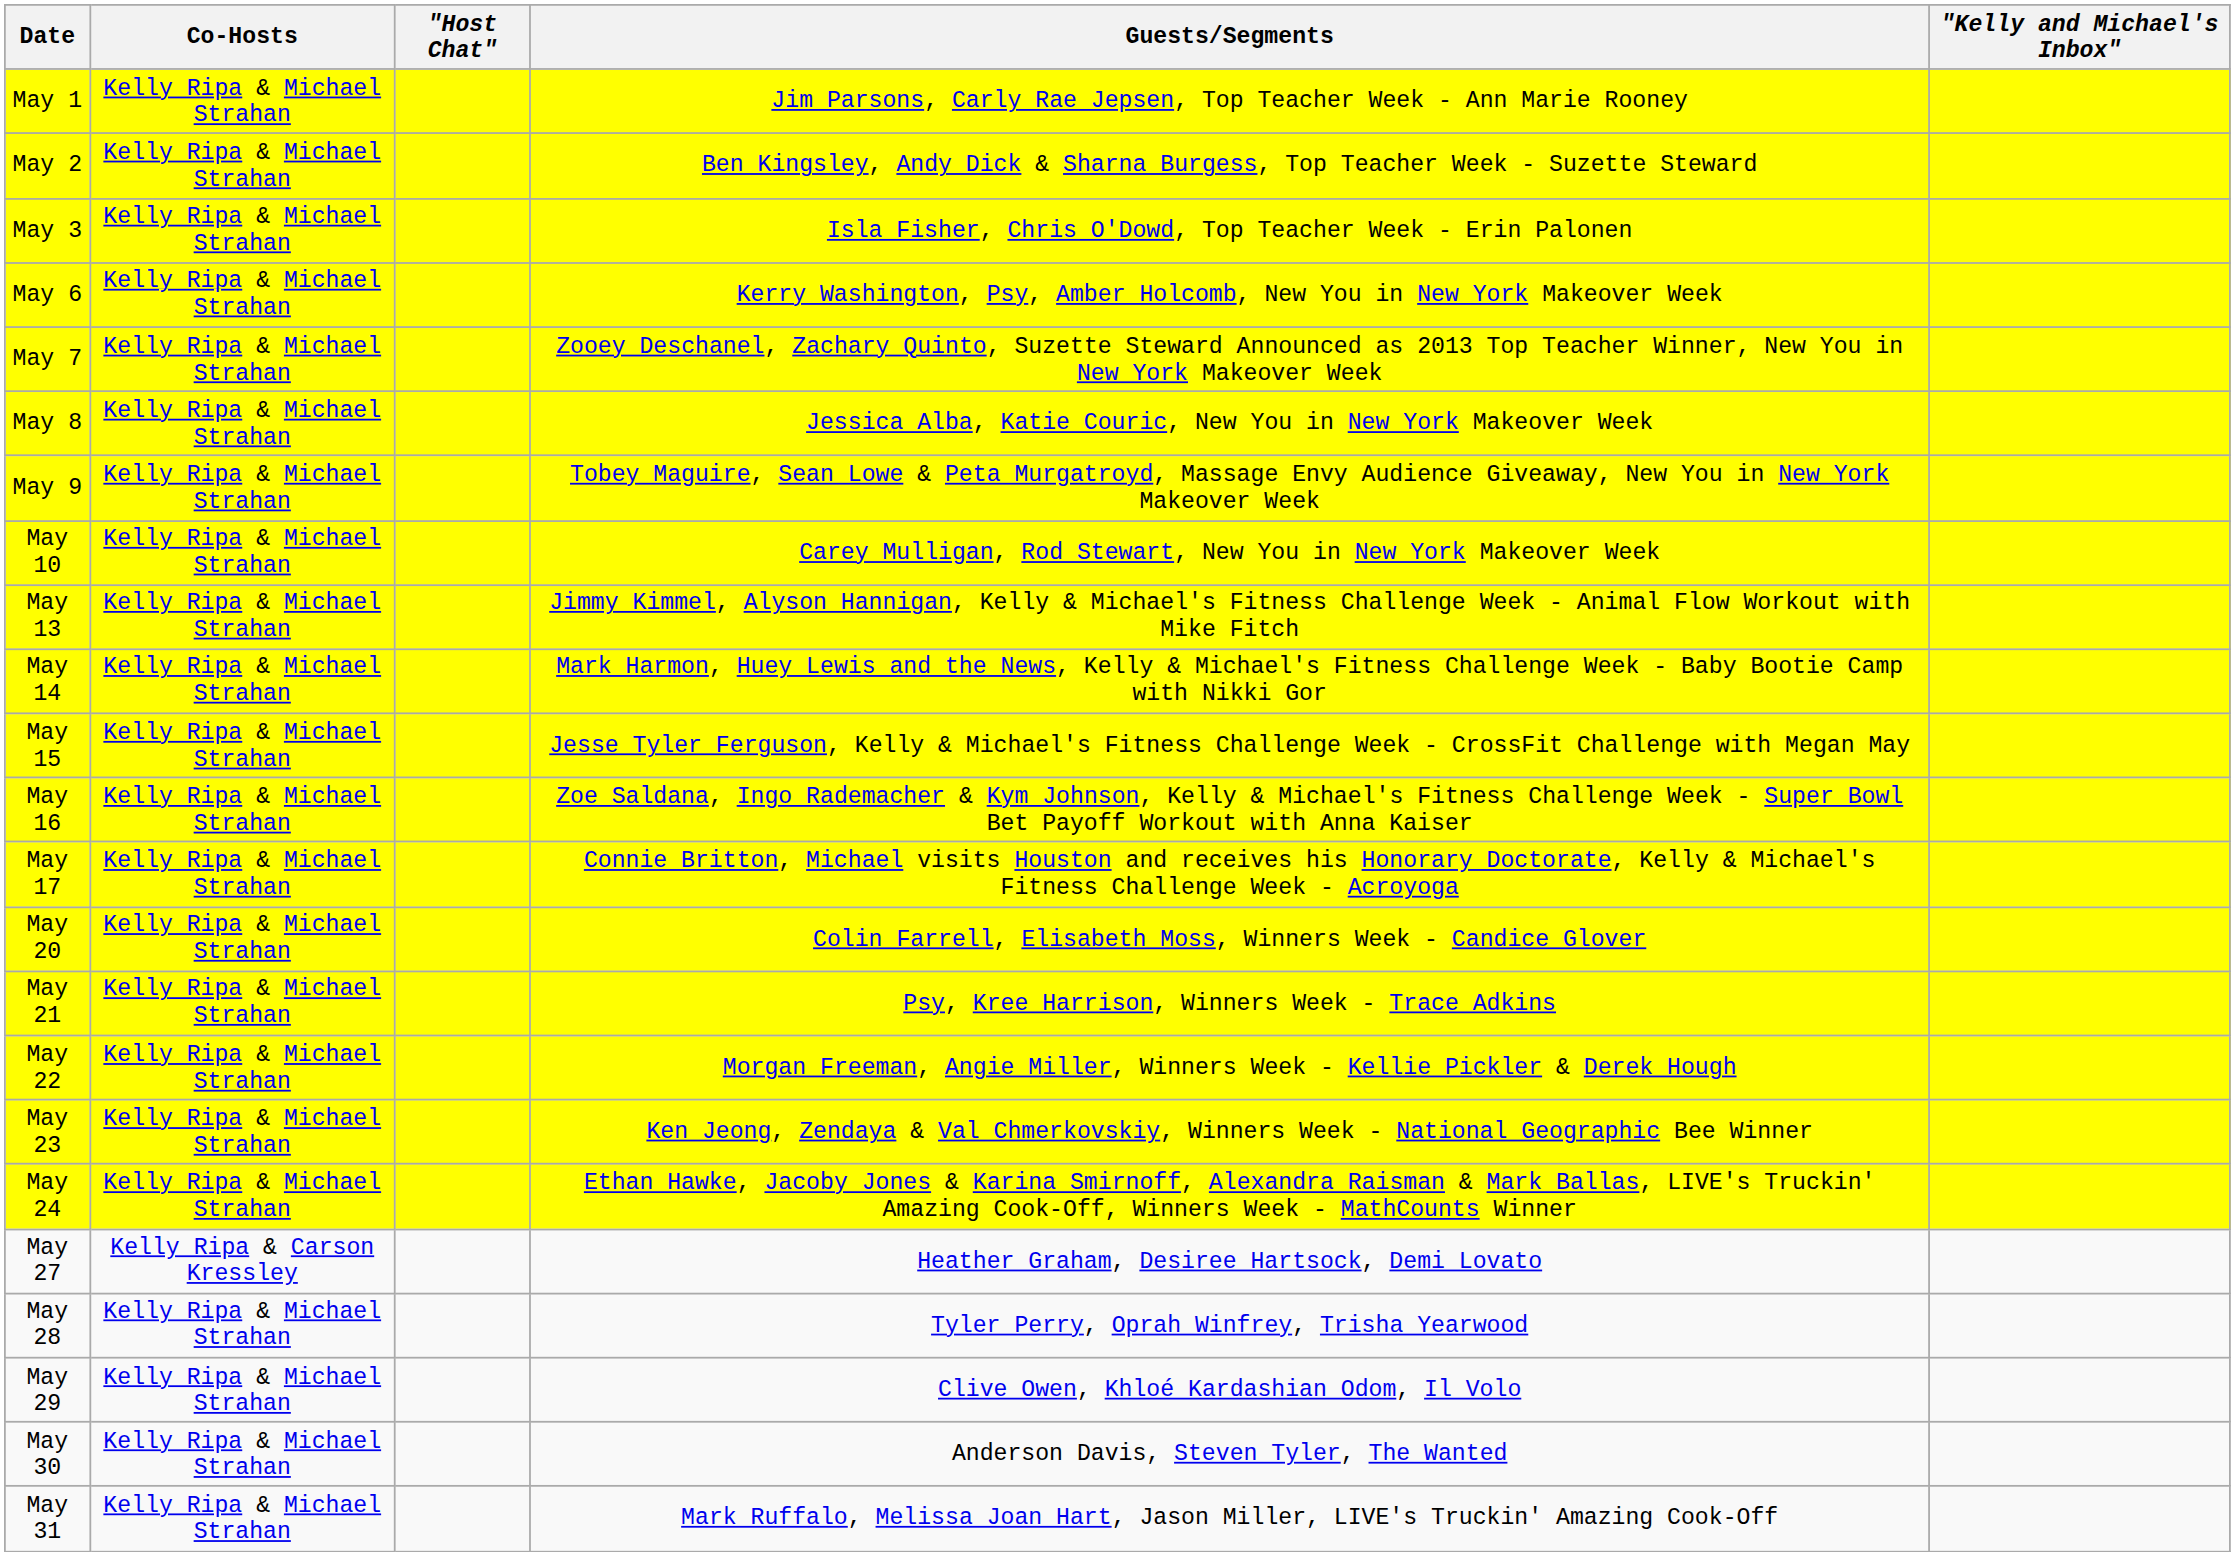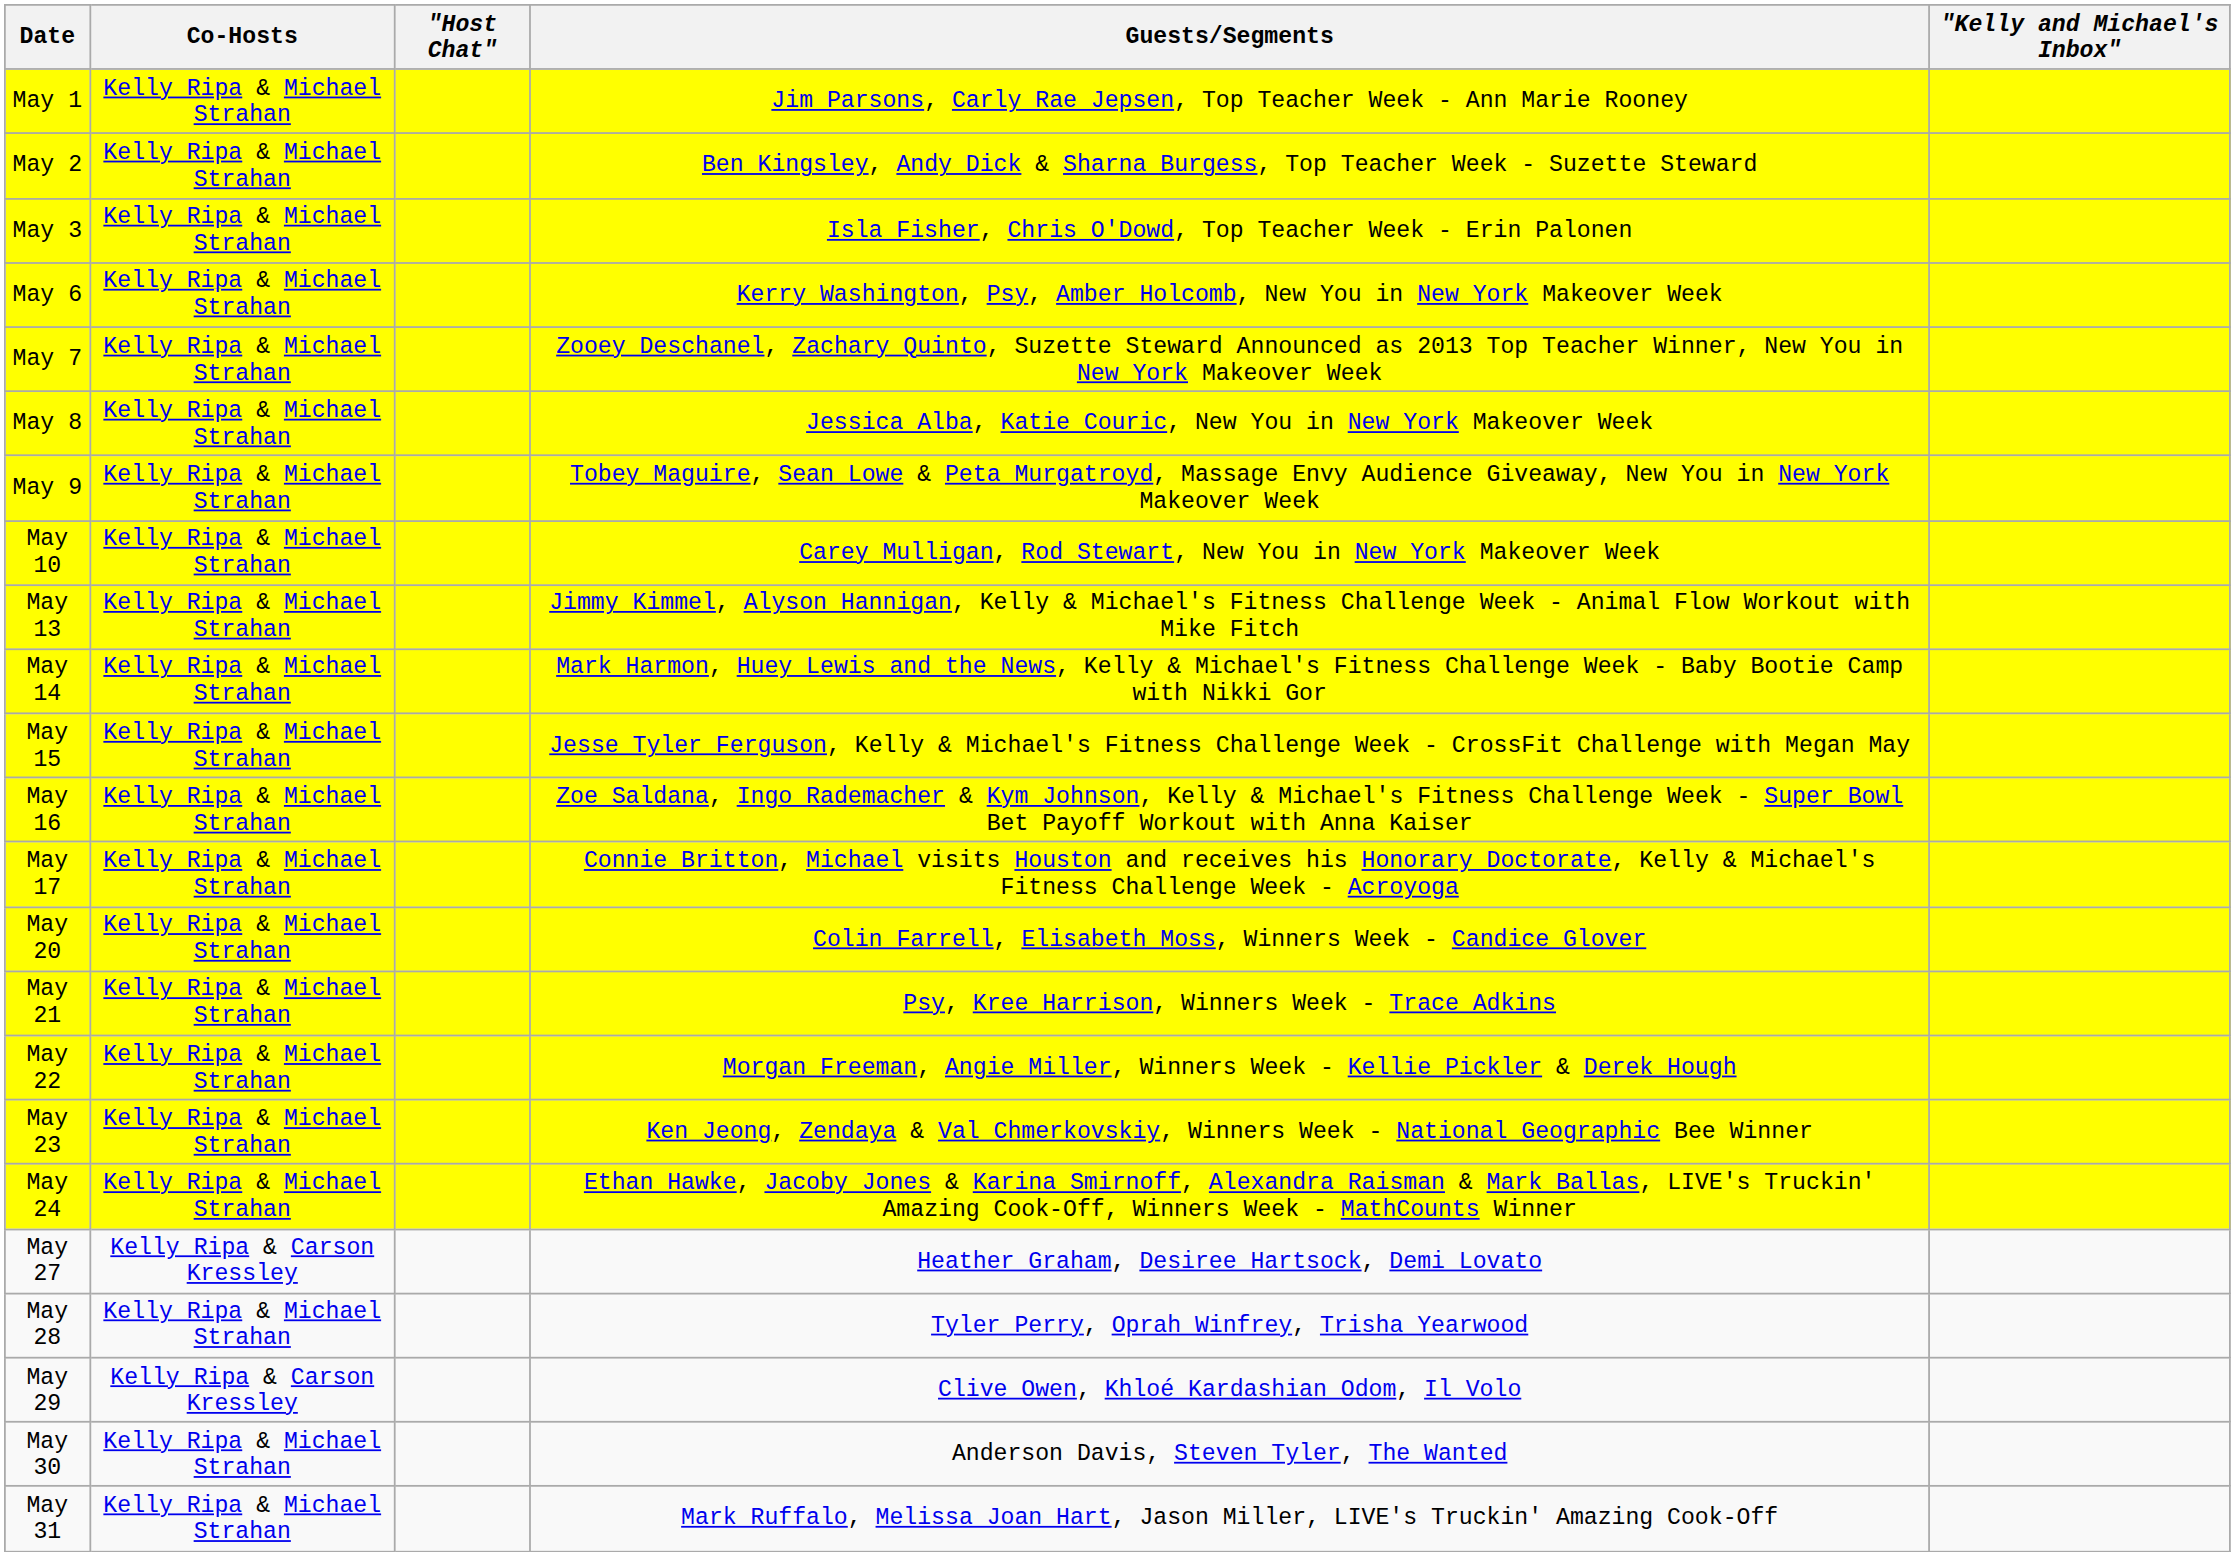 <table class="wikitable sortable" style="text-align:center;">
 <tr>
 <th>Date</th>
 <th>Co-Hosts</th>
 <th><em>"Host Chat"</em></th>
 <th>Guests/Segments</th>
 <th><em>"Kelly and Michael's Inbox"</em></th>
 </tr>
 <tr style="background:yellow;">
 <td>May 1</td>
 <td><a href='#'>Kelly Ripa</a> & <a href='#'>Michael Strahan</a></td>
 <td></td>
 <td><a href='#'>Jim Parsons</a>, <a href='#'>Carly Rae Jepsen</a>, Top Teacher Week - Ann Marie Rooney</td>
 <td></td>
 </tr>
 <tr style="background:yellow;">
 <td>May 2</td>
 <td><a href='#'>Kelly Ripa</a> & <a href='#'>Michael Strahan</a></td>
 <td></td>
 <td><a href='#'>Ben Kingsley</a>, <a href='#'>Andy Dick</a> & <a href='#'>Sharna Burgess</a>, Top Teacher Week - Suzette Steward</td>
 <td></td>
 </tr>
 <tr style="background:yellow;">
 <td>May 3</td>
 <td><a href='#'>Kelly Ripa</a> & <a href='#'>Michael Strahan</a></td>
 <td></td>
 <td><a href='#'>Isla Fisher</a>, <a href='#'>Chris O'Dowd</a>, Top Teacher Week - Erin Palonen</td>
 <td></td>
 </tr>
 <tr style="background:yellow;">
 <td>May 6</td>
 <td><a href='#'>Kelly Ripa</a> & <a href='#'>Michael Strahan</a></td>
 <td></td>
 <td><a href='#'>Kerry Washington</a>, <a href='#'>Psy</a>, <a href='#'>Amber Holcomb</a>, New You in <a href='#'>New York</a> Makeover Week</td>
 <td></td>
 </tr>
 <tr style="background:yellow;">
 <td>May 7</td>
 <td><a href='#'>Kelly Ripa</a> & <a href='#'>Michael Strahan</a></td>
 <td></td>
 <td><a href='#'>Zooey Deschanel</a>, <a href='#'>Zachary Quinto</a>, Suzette Steward Announced as 2013 Top Teacher Winner, New You in <a href='#'>New York</a> Makeover Week</td>
 <td></td>
 </tr>
 <tr style="background:yellow;">
 <td>May 8</td>
 <td><a href='#'>Kelly Ripa</a> & <a href='#'>Michael Strahan</a></td>
 <td></td>
 <td><a href='#'>Jessica Alba</a>, <a href='#'>Katie Couric</a>, New You in <a href='#'>New York</a> Makeover Week</td>
 <td></td>
 </tr>
 <tr style="background:yellow;">
 <td>May 9</td>
 <td><a href='#'>Kelly Ripa</a> & <a href='#'>Michael Strahan</a></td>
 <td></td>
 <td><a href='#'>Tobey Maguire</a>, <a href='#'>Sean Lowe</a> & <a href='#'>Peta Murgatroyd</a>, Massage Envy Audience Giveaway, New You in <a href='#'>New York</a> Makeover Week</td>
 <td></td>
 </tr>
 <tr style="background:yellow;">
 <td>May 10</td>
 <td><a href='#'>Kelly Ripa</a> & <a href='#'>Michael Strahan</a></td>
 <td></td>
 <td><a href='#'>Carey Mulligan</a>, <a href='#'>Rod Stewart</a>, New You in <a href='#'>New York</a> Makeover Week</td>
 <td></td>
 </tr>
 <tr style="background:yellow;">
 <td>May 13</td>
 <td><a href='#'>Kelly Ripa</a> & <a href='#'>Michael Strahan</a></td>
 <td></td>
 <td><a href='#'>Jimmy Kimmel</a>, <a href='#'>Alyson Hannigan</a>, Kelly & Michael's Fitness Challenge Week - Animal Flow Workout with Mike Fitch</td>
 <td></td>
 </tr>
 <tr style="background:yellow;">
 <td>May 14</td>
 <td><a href='#'>Kelly Ripa</a> & <a href='#'>Michael Strahan</a></td>
 <td></td>
 <td><a href='#'>Mark Harmon</a>, <a href='#'>Huey Lewis and the News</a>, Kelly & Michael's Fitness Challenge Week - Baby Bootie Camp with Nikki Gor</td>
 <td></td>
 </tr>
 <tr style="background:yellow;">
 <td>May 15</td>
 <td><a href='#'>Kelly Ripa</a> & <a href='#'>Michael Strahan</a></td>
 <td></td>
 <td><a href='#'>Jesse Tyler Ferguson</a>, Kelly & Michael's Fitness Challenge Week - CrossFit Challenge with Megan May</td>
 <td></td>
 </tr>
 <tr style="background:yellow;">
 <td>May 16</td>
 <td><a href='#'>Kelly Ripa</a> & <a href='#'>Michael Strahan</a></td>
 <td></td>
 <td><a href='#'>Zoe Saldana</a>, <a href='#'>Ingo Rademacher</a> & <a href='#'>Kym Johnson</a>, Kelly & Michael's Fitness Challenge Week - <a href='#'>Super Bowl</a> Bet Payoff Workout with Anna Kaiser</td>
 <td></td>
 </tr>
 <tr style="background:yellow;">
 <td>May 17</td>
 <td><a href='#'>Kelly Ripa</a> & <a href='#'>Michael Strahan</a></td>
 <td></td>
 <td><a href='#'>Connie Britton</a>,  <a href='#'>Michael</a> visits <a href='#'>Houston</a> and receives his <a href='#'>Honorary Doctorate</a>, Kelly & Michael's Fitness Challenge Week - <a href='#'>Acroyoga</a></td>
 <td></td>
 </tr>
 <tr style="background:yellow;">
 <td>May 20</td>
 <td><a href='#'>Kelly Ripa</a> & <a href='#'>Michael Strahan</a></td>
 <td></td>
 <td><a href='#'>Colin Farrell</a>, <a href='#'>Elisabeth Moss</a>, Winners Week - <a href='#'>Candice Glover</a></td>
 <td></td>
 </tr>
 <tr style="background:yellow;">
 <td>May 21</td>
 <td><a href='#'>Kelly Ripa</a> & <a href='#'>Michael Strahan</a></td>
 <td></td>
 <td><a href='#'>Psy</a>, <a href='#'>Kree Harrison</a>, Winners Week - <a href='#'>Trace Adkins</a></td>
 <td></td>
 </tr>
 <tr style="background:yellow;">
 <td>May 22</td>
 <td><a href='#'>Kelly Ripa</a> & <a href='#'>Michael Strahan</a></td>
 <td></td>
 <td><a href='#'>Morgan Freeman</a>, <a href='#'>Angie Miller</a>, Winners Week - <a href='#'>Kellie Pickler</a> & <a href='#'>Derek Hough</a></td>
 <td></td>
 </tr>
 <tr style="background:yellow;">
 <td>May 23</td>
 <td><a href='#'>Kelly Ripa</a> & <a href='#'>Michael Strahan</a></td>
 <td></td>
 <td><a href='#'>Ken Jeong</a>, <a href='#'>Zendaya</a> & <a href='#'>Val Chmerkovskiy</a>, Winners Week - <a href='#'>National Geographic</a> Bee Winner</td>
 <td></td>
 </tr>
 <tr style="background:yellow;">
 <td>May 24</td>
 <td><a href='#'>Kelly Ripa</a> & <a href='#'>Michael Strahan</a></td>
 <td></td>
 <td><a href='#'>Ethan Hawke</a>, <a href='#'>Jacoby Jones</a> & <a href='#'>Karina Smirnoff</a>, <a href='#'>Alexandra Raisman</a> & <a href='#'>Mark Ballas</a>, LIVE's Truckin' Amazing Cook-Off, Winners Week - <a href='#'>MathCounts</a> Winner</td>
 <td></td>
 </tr>
 <tr>
 <td>May 27</td>
 <td><a href='#'>Kelly Ripa</a> & <a href='#'>Carson Kressley</a></td>
 <td></td>
 <td><a href='#'>Heather Graham</a>, <a href='#'>Desiree Hartsock</a>, <a href='#'>Demi Lovato</a></td>
 <td></td>
 </tr>
 <tr>
 <td>May 28</td>
 <td><a href='#'>Kelly Ripa</a> & <a href='#'>Michael Strahan</a></td>
 <td></td>
 <td><a href='#'>Tyler Perry</a>, <a href='#'>Oprah Winfrey</a>, <a href='#'>Trisha Yearwood</a></td>
 <td></td>
 </tr>
 <tr>
 <td>May 29</td>
-<td><a href='#'>Kelly Ripa</a> & <a href='#'>Michael Strahan</a></td>
+<td><a href='#'>Kelly Ripa</a> & <a href='#'>Carson Kressley</a></td>
 <td></td>
 <td><a href='#'>Clive Owen</a>, <a href='#'>Khloé Kardashian Odom</a>, <a href='#'>Il Volo</a></td>
 <td></td>
 </tr>
 <tr>
 <td>May 30</td>
 <td><a href='#'>Kelly Ripa</a> & <a href='#'>Michael Strahan</a></td>
 <td></td>
 <td>Anderson Davis, <a href='#'>Steven Tyler</a>, <a href='#'>The Wanted</a></td>
 <td></td>
 </tr>
 <tr>
 <td>May 31</td>
 <td><a href='#'>Kelly Ripa</a> & <a href='#'>Michael Strahan</a></td>
 <td></td>
 <td><a href='#'>Mark Ruffalo</a>, <a href='#'>Melissa Joan Hart</a>, Jason Miller, LIVE's Truckin' Amazing Cook-Off</td>
 <td></td>
 </tr>
 </table>
